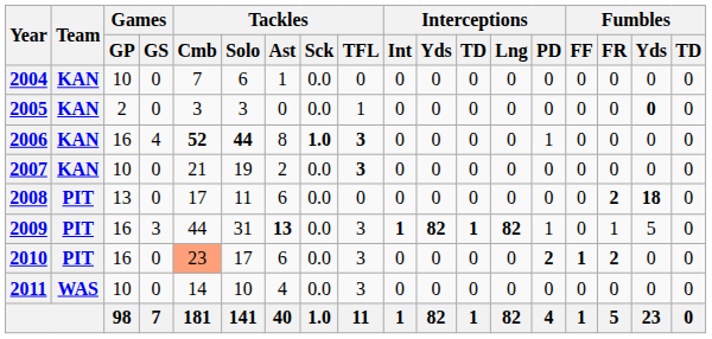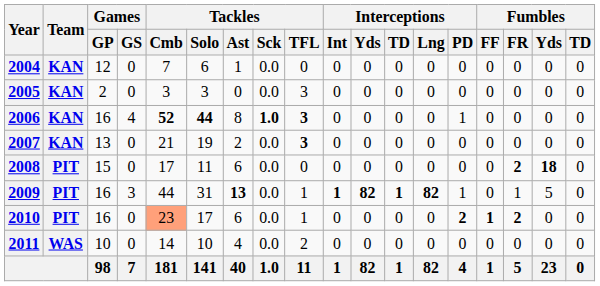 <table class="wikitable" style="text-align:center">
 <tr>
 <th rowspan="2">Year</th>
 <th rowspan="2">Team</th>
 <th colspan="2">Games</th>
 <th colspan="5">Tackles</th>
 <th colspan="5">Interceptions</th>
 <th colspan="4">Fumbles</th>
 </tr>
 <tr>
 <th>GP</th>
 <th>GS</th>
 <th>Cmb</th>
 <th>Solo</th>
 <th>Ast</th>
 <th>Sck</th>
 <th>TFL</th>
 <th>Int</th>
 <th>Yds</th>
 <th>TD</th>
 <th>Lng</th>
 <th>PD</th>
 <th>FF</th>
 <th>FR</th>
 <th>Yds</th>
 <th>TD</th>
 </tr>
 <tr>
 <th><a href='#'>2004</a></th>
 <th><a href='#'>KAN</a></th>
-<td>10</td>
+<td>12</td>
 <td>0</td>
 <td>7</td>
 <td>6</td>
 <td>1</td>
 <td>0.0</td>
 <td>0</td>
 <td>0</td>
 <td>0</td>
 <td>0</td>
 <td>0</td>
 <td>0</td>
 <td>0</td>
 <td>0</td>
 <td>0</td>
 <td>0</td>
 </tr>
 <tr>
 <th><a href='#'>2005</a></th>
 <th><a href='#'>KAN</a></th>
 <td>2</td>
 <td>0</td>
 <td>3</td>
 <td>3</td>
 <td>0</td>
 <td>0.0</td>
-<td>1</td>
+<td>3</td>
 <td>0</td>
 <td>0</td>
 <td>0</td>
 <td>0</td>
 <td>0</td>
 <td>0</td>
 <td>0</td>
-<td><strong>0</strong></td>
+<td>0</td>
 <td>0</td>
 </tr>
 <tr>
 <th><a href='#'>2006</a></th>
 <th><a href='#'>KAN</a></th>
 <td>16</td>
 <td>4</td>
 <td><strong>52</strong></td>
 <td><strong>44</strong></td>
 <td>8</td>
 <td><strong>1.0</strong></td>
 <td><strong>3</strong></td>
 <td>0</td>
 <td>0</td>
 <td>0</td>
 <td>0</td>
 <td>1</td>
 <td>0</td>
 <td>0</td>
 <td>0</td>
 <td>0</td>
 </tr>
 <tr>
 <th><a href='#'>2007</a></th>
 <th><a href='#'>KAN</a></th>
-<td>10</td>
+<td>13</td>
 <td>0</td>
 <td>21</td>
 <td>19</td>
 <td>2</td>
 <td>0.0</td>
 <td><strong>3</strong></td>
 <td>0</td>
 <td>0</td>
 <td>0</td>
 <td>0</td>
 <td>0</td>
 <td>0</td>
 <td>0</td>
 <td>0</td>
 <td>0</td>
 </tr>
 <tr>
 <th><a href='#'>2008</a></th>
 <th><a href='#'>PIT</a></th>
-<td>13</td>
+<td>15</td>
 <td>0</td>
 <td>17</td>
 <td>11</td>
 <td>6</td>
 <td>0.0</td>
 <td>0</td>
 <td>0</td>
 <td>0</td>
 <td>0</td>
 <td>0</td>
 <td>0</td>
 <td>0</td>
 <td><strong>2</strong></td>
 <td><strong>18</strong></td>
 <td>0</td>
 </tr>
 <tr>
 <th><a href='#'>2009</a></th>
 <th><a href='#'>PIT</a></th>
 <td>16</td>
 <td>3</td>
 <td>44</td>
 <td>31</td>
 <td><strong>13</strong></td>
 <td>0.0</td>
-<td>3</td>
+<td>1</td>
 <td><strong>1</strong></td>
 <td><strong>82</strong></td>
 <td><strong>1</strong></td>
 <td><strong>82</strong></td>
 <td>1</td>
 <td>0</td>
 <td>1</td>
 <td>5</td>
 <td>0</td>
 </tr>
 <tr>
 <th><a href='#'>2010</a></th>
 <th><a href='#'>PIT</a></th>
 <td>16</td>
 <td>0</td>
 <td style="background: lightsalmon;">23</td>
 <td>17</td>
 <td>6</td>
 <td>0.0</td>
-<td>3</td>
+<td>1</td>
 <td>0</td>
 <td>0</td>
 <td>0</td>
 <td>0</td>
 <td><strong>2</strong></td>
 <td><strong>1</strong></td>
 <td><strong>2</strong></td>
 <td>0</td>
 <td>0</td>
 </tr>
 <tr>
 <th><a href='#'>2011</a></th>
 <th><a href='#'>WAS</a></th>
 <td>10</td>
 <td>0</td>
 <td>14</td>
 <td>10</td>
 <td>4</td>
 <td>0.0</td>
-<td>3</td>
+<td>2</td>
 <td>0</td>
 <td>0</td>
 <td>0</td>
 <td>0</td>
 <td>0</td>
 <td>0</td>
 <td>0</td>
 <td>0</td>
 <td>0</td>
 </tr>
 <tr>
 <th colspan="2"></th>
 <th>98</th>
 <th>7</th>
 <th>181</th>
 <th>141</th>
 <th>40</th>
 <th>1.0</th>
 <th>11</th>
 <th>1</th>
 <th>82</th>
 <th>1</th>
 <th>82</th>
 <th>4</th>
 <th>1</th>
 <th>5</th>
 <th>23</th>
 <th>0</th>
 </tr>
 </table>
